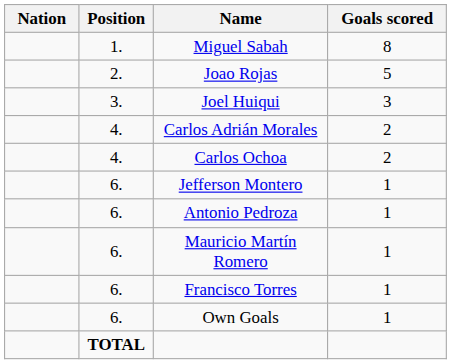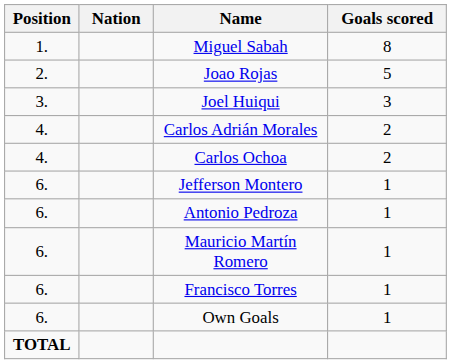 <table class="wikitable" style="font-size: 95%; text-align: center;">
 <tr>
+<th width=60>Position</th>
 <th width=60>Nation</th>
-<th width=60>Position</th>
 <th width=150>Name</th>
 <th width=100>Goals scored</th>
 </tr>
 <tr>
+<td>1.</td>
 <td></td>
-<td>1.</td>
 <td><a href='#'>Miguel Sabah</a></td>
 <td>8</td>
 </tr>
 <tr>
+<td>2.</td>
 <td></td>
-<td>2.</td>
 <td><a href='#'>Joao Rojas</a></td>
 <td>5</td>
 </tr>
 <tr>
+<td>3.</td>
 <td></td>
-<td>3.</td>
 <td><a href='#'>Joel Huiqui</a></td>
 <td>3</td>
 </tr>
 <tr>
+<td>4.</td>
 <td></td>
-<td>4.</td>
 <td><a href='#'>Carlos Adrián Morales</a></td>
 <td>2</td>
 </tr>
 <tr>
+<td>4.</td>
 <td></td>
-<td>4.</td>
 <td><a href='#'>Carlos Ochoa</a></td>
 <td>2</td>
 </tr>
 <tr>
+<td>6.</td>
 <td></td>
-<td>6.</td>
 <td><a href='#'>Jefferson Montero</a></td>
 <td>1</td>
 </tr>
 <tr>
+<td>6.</td>
 <td></td>
-<td>6.</td>
 <td><a href='#'>Antonio Pedroza</a></td>
 <td>1</td>
 </tr>
 <tr>
+<td>6.</td>
 <td></td>
-<td>6.</td>
 <td><a href='#'>Mauricio Martín Romero</a></td>
 <td>1</td>
 </tr>
 <tr>
+<td>6.</td>
 <td></td>
-<td>6.</td>
 <td><a href='#'>Francisco Torres</a></td>
 <td>1</td>
 </tr>
 <tr>
+<td>6.</td>
 <td></td>
-<td>6.</td>
 <td>Own Goals</td>
 <td>1</td>
 </tr>
 <tr>
+<td><strong>TOTAL</strong></td>
 <td></td>
-<td><strong>TOTAL</strong></td>
 <td></td>
 <td></td>
 </tr>
 </table>
